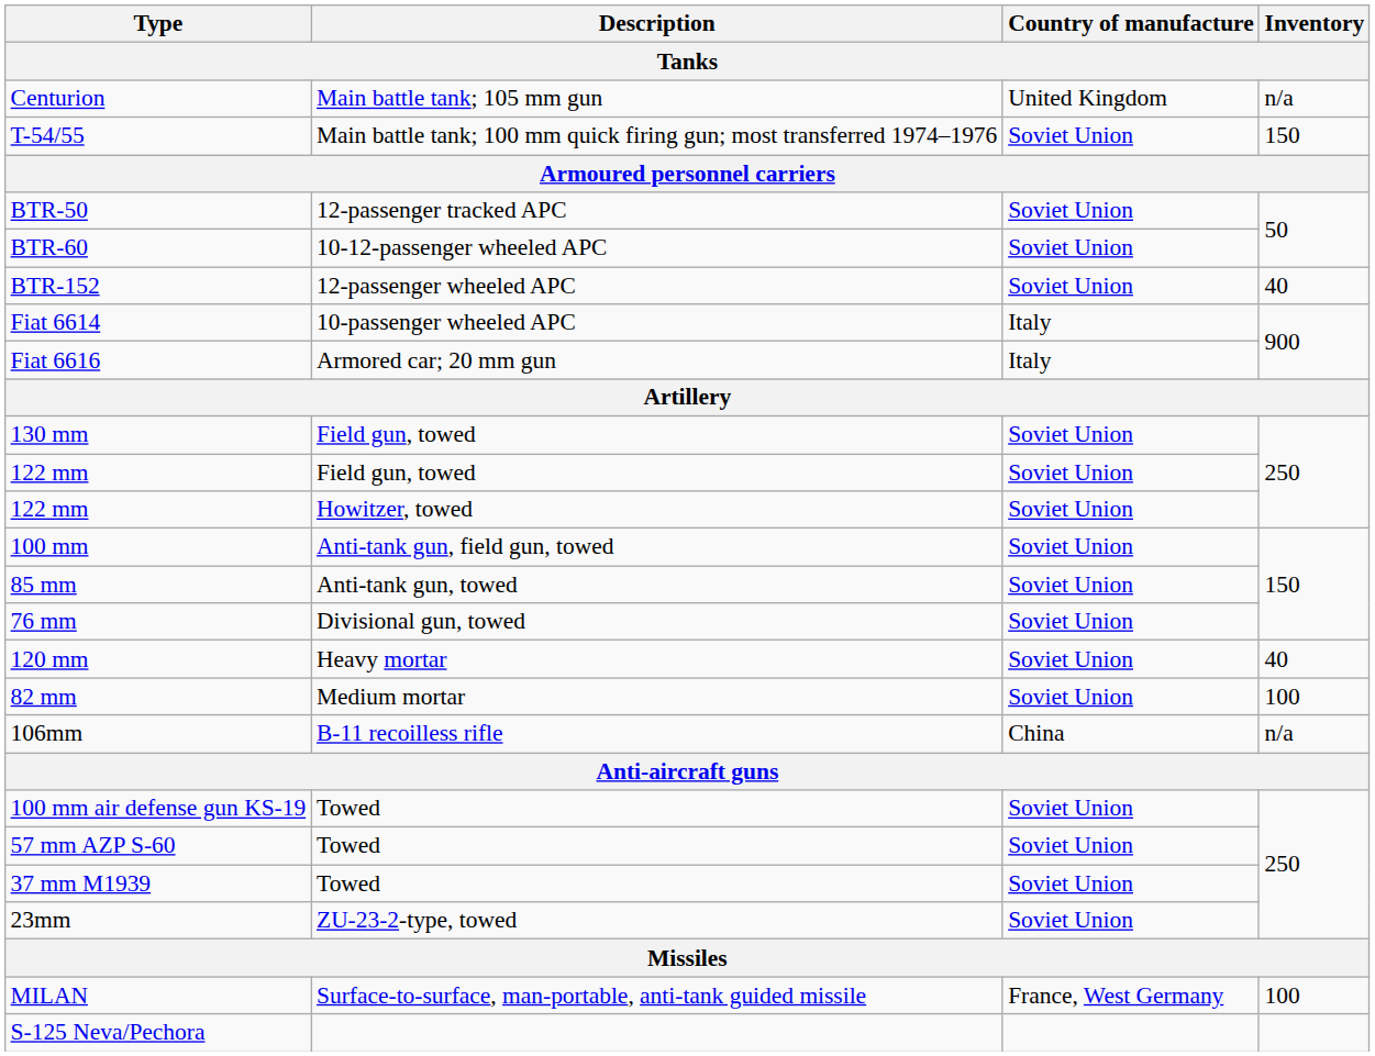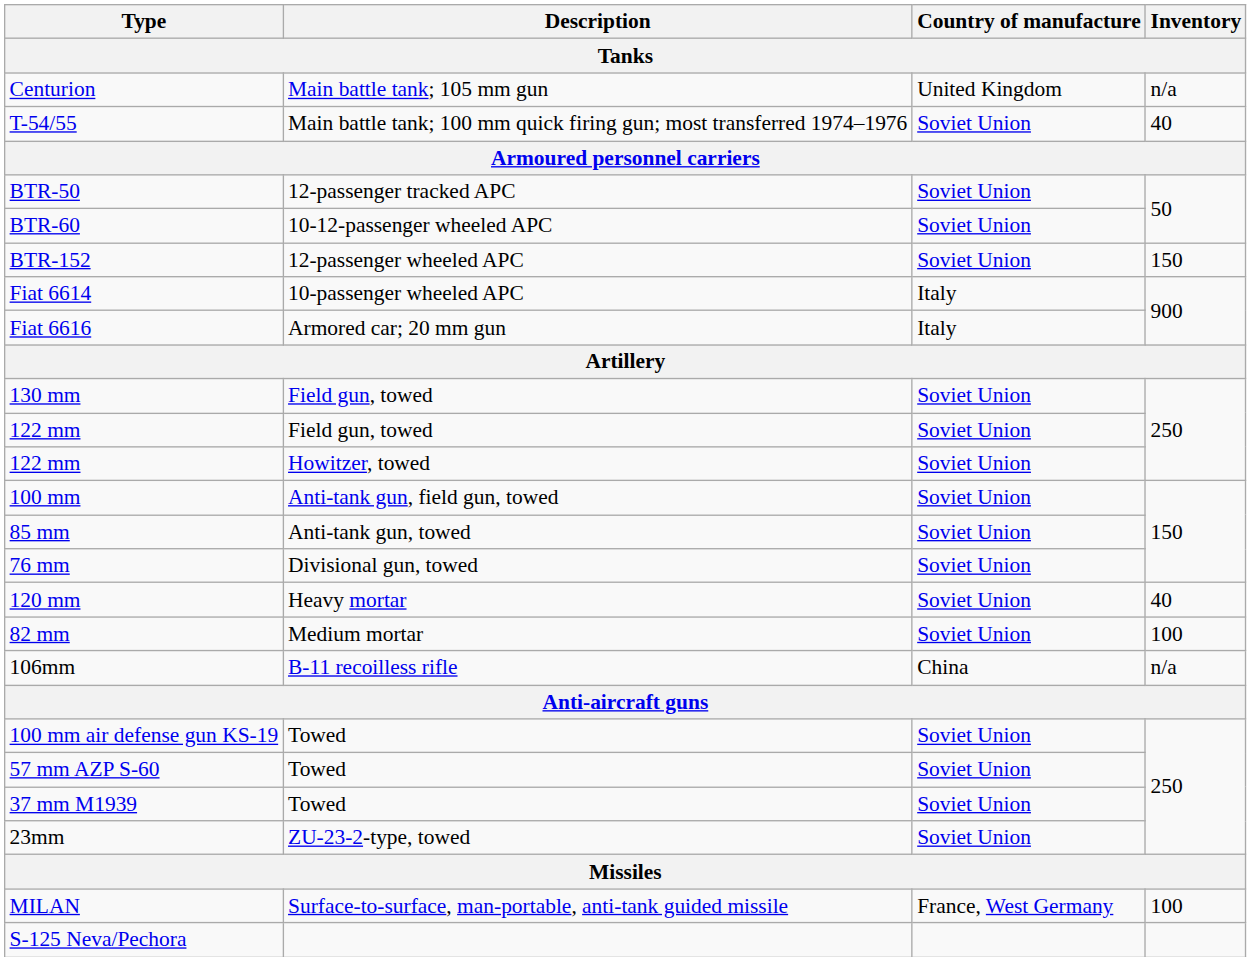 <table class="wikitable">
 <tr>
 <th>Type</th>
 <th>Description</th>
 <th>Country of manufacture</th>
 <th>Inventory</th>
 </tr>
 <tr>
 <th colspan="4">Tanks</th>
 </tr>
 <tr>
 <td><a href='#'>Centurion</a></td>
 <td><a href='#'>Main battle tank</a>; 105 mm gun</td>
 <td>United Kingdom</td>
 <td>n/a</td>
 </tr>
 <tr>
 <td><a href='#'>T-54/55</a></td>
 <td>Main battle tank; 100 mm quick firing gun; most transferred 1974–1976</td>
 <td><a href='#'>Soviet Union</a></td>
-<td>150</td>
+<td>40</td>
 </tr>
 <tr>
 <th colspan="4"><a href='#'>Armoured personnel carriers</a></th>
 </tr>
 <tr>
 <td><a href='#'>BTR-50</a></td>
 <td>12-passenger tracked APC</td>
 <td><a href='#'>Soviet Union</a></td>
 <td rowspan="2">50</td>
 </tr>
 <tr>
 <td><a href='#'>BTR-60</a></td>
 <td>10-12-passenger wheeled APC</td>
 <td><a href='#'>Soviet Union</a></td>
 </tr>
 <tr 800>
 <td><a href='#'>BTR-152</a></td>
 <td>12-passenger wheeled APC</td>
 <td><a href='#'>Soviet Union</a></td>
-<td>40</td>
+<td>150</td>
 </tr>
 <tr>
 <td><a href='#'>Fiat 6614</a></td>
 <td>10-passenger wheeled APC</td>
 <td>Italy</td>
 <td rowspan="2">900</td>
 </tr>
 <tr>
 <td><a href='#'>Fiat 6616</a></td>
 <td>Armored car; 20 mm gun</td>
 <td>Italy</td>
 </tr>
 <tr 800>
 <th colspan="4">Artillery</th>
 </tr>
 <tr>
 <td><a href='#'>130 mm</a></td>
 <td><a href='#'>Field gun</a>, towed</td>
 <td><a href='#'>Soviet Union</a></td>
 <td rowspan="3">250</td>
 </tr>
 <tr>
 <td><a href='#'>122 mm</a></td>
 <td>Field gun, towed</td>
 <td><a href='#'>Soviet Union</a></td>
 </tr>
 <tr>
 <td><a href='#'>122 mm</a></td>
 <td><a href='#'>Howitzer</a>, towed</td>
 <td><a href='#'>Soviet Union</a></td>
 </tr>
 <tr>
 <td><a href='#'>100 mm</a></td>
 <td><a href='#'>Anti-tank gun</a>, field gun, towed</td>
 <td><a href='#'>Soviet Union</a></td>
 <td rowspan="3">150</td>
 </tr>
 <tr>
 <td><a href='#'>85 mm</a></td>
 <td>Anti-tank gun, towed</td>
 <td><a href='#'>Soviet Union</a></td>
 </tr>
 <tr>
 <td><a href='#'>76 mm</a></td>
 <td>Divisional gun, towed</td>
 <td><a href='#'>Soviet Union</a></td>
 </tr>
 <tr>
 <td><a href='#'>120 mm</a></td>
 <td>Heavy <a href='#'>mortar</a></td>
 <td><a href='#'>Soviet Union</a></td>
 <td>40</td>
 </tr>
 <tr>
 <td><a href='#'>82 mm</a></td>
 <td>Medium mortar</td>
 <td><a href='#'>Soviet Union</a></td>
 <td>100</td>
 </tr>
 <tr>
 <td>106mm</td>
 <td><a href='#'>B-11 recoilless rifle</a></td>
 <td>China</td>
 <td>n/a</td>
 </tr>
 <tr>
 <th colspan="4"><a href='#'>Anti-aircraft guns</a></th>
 </tr>
 <tr>
 <td><a href='#'>100 mm air defense gun KS-19</a></td>
 <td>Towed</td>
 <td><a href='#'>Soviet Union</a></td>
 <td rowspan="4">250</td>
 </tr>
 <tr>
 <td><a href='#'>57 mm AZP S-60</a></td>
 <td>Towed</td>
 <td><a href='#'>Soviet Union</a></td>
 </tr>
 <tr>
 <td><a href='#'>37 mm M1939</a></td>
 <td>Towed</td>
 <td><a href='#'>Soviet Union</a></td>
 </tr>
 <tr>
 <td>23mm</td>
 <td><a href='#'>ZU-23-2</a>-type, towed</td>
 <td><a href='#'>Soviet Union</a></td>
 </tr>
 <tr>
 <th colspan="4">Missiles</th>
 </tr>
 <tr>
 <td><a href='#'>MILAN</a></td>
 <td><a href='#'>Surface-to-surface</a>, <a href='#'>man-portable</a>, <a href='#'>anti-tank guided missile</a></td>
 <td>France, <a href='#'>West Germany</a></td>
 <td>100</td>
 </tr>
 <tr>
 <td><a href='#'>S-125 Neva/Pechora</a></td>
 <td></td>
 <td></td>
 <td></td>
 </tr>
 </table>
